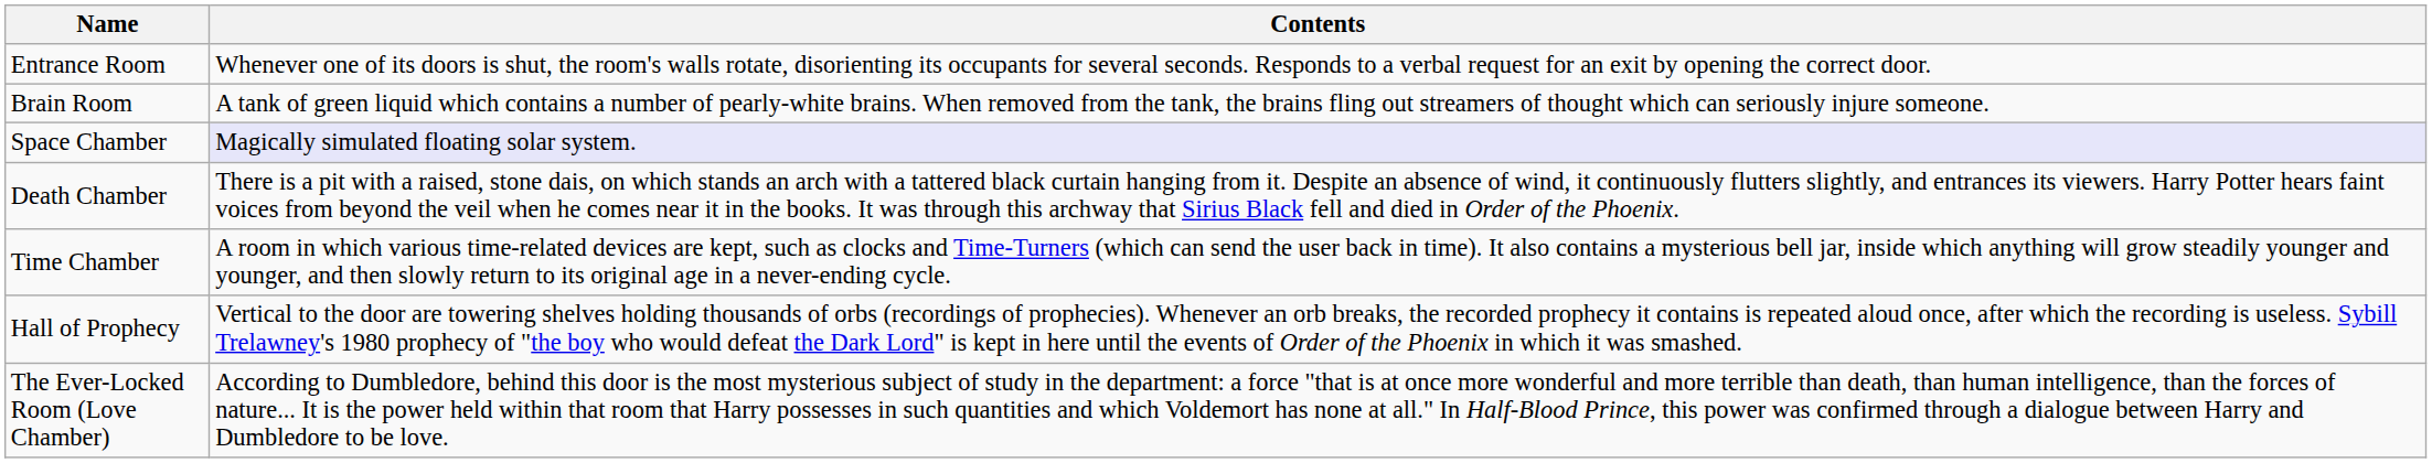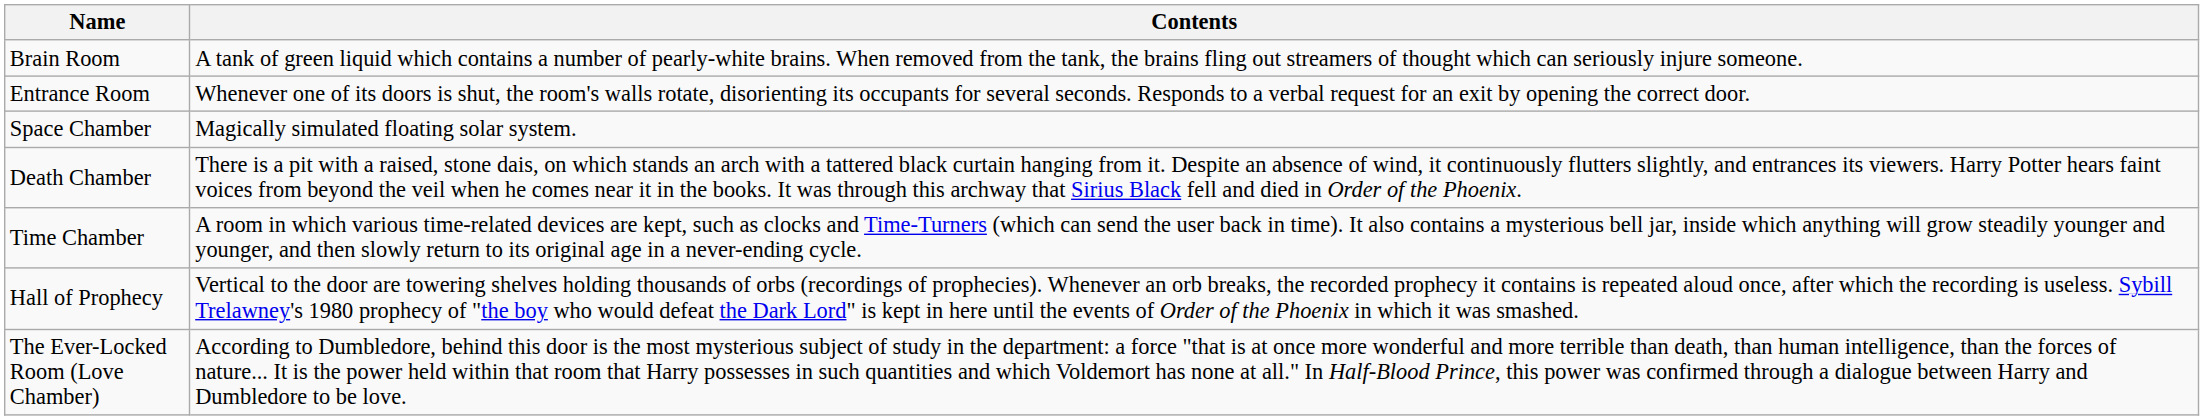 <table class="wikitable">
 <tr>
 <th width=125>Name</th>
 <th>Contents</th>
 </tr>
 <tr>
+<td>Brain Room</td>
+<td>A tank of green liquid which contains a number of pearly-white brains. When removed from the tank, the brains fling out streamers of thought which can seriously injure someone.</td>
+</tr>
+<tr>
 <td>Entrance Room</td>
 <td>Whenever one of its doors is shut, the room's walls rotate, disorienting its occupants for several seconds. Responds to a verbal request for an exit by opening the correct door.</td>
 </tr>
 <tr>
-<td>Brain Room</td>
-<td>A tank of green liquid which contains a number of pearly-white brains. When removed from the tank, the brains fling out streamers of thought which can seriously injure someone.</td>
-</tr>
-<tr>
 <td>Space Chamber</td>
-<td style="background: lavender;">Magically simulated floating solar system.</td>
+<td>Magically simulated floating solar system.</td>
 </tr>
 <tr>
 <td>Death Chamber</td>
 <td>There is a pit with a raised, stone dais, on which stands an arch with a tattered black curtain hanging from it. Despite an absence of wind, it continuously flutters slightly, and entrances its viewers. Harry Potter hears faint voices from beyond the veil when he comes near it in the books. It was through this archway that <a href='#'>Sirius Black</a> fell and died in <em>Order of the Phoenix</em>.</td>
 </tr>
 <tr>
 <td>Time Chamber</td>
 <td>A room in which various time-related devices are kept, such as clocks and <a href='#'>Time-Turners</a> (which can send the user back in time). It also contains a mysterious bell jar, inside which anything will grow steadily younger and younger, and then slowly return to its original age in a never-ending cycle.</td>
 </tr>
 <tr>
 <td>Hall of Prophecy</td>
 <td>Vertical to the door are towering shelves holding thousands of orbs (recordings of prophecies). Whenever an orb breaks, the recorded prophecy it contains is repeated aloud once, after which the recording is useless. <a href='#'>Sybill Trelawney</a>'s 1980 prophecy of "<a href='#'>the boy</a> who would defeat <a href='#'>the Dark Lord</a>" is kept in here until the events of <em>Order of the Phoenix</em> in which it was smashed.</td>
 </tr>
 <tr>
 <td>The Ever-Locked Room (Love Chamber)</td>
 <td>According to Dumbledore, behind this door is the most mysterious subject of study in the department: a force "that is at once more wonderful and more terrible than death, than human intelligence, than the forces of nature... It is the power held within that room that Harry possesses in such quantities and which Voldemort has none at all." In <em>Half-Blood Prince</em>, this power was confirmed through a dialogue between Harry and Dumbledore to be love.</td>
 </tr>
 </table>
